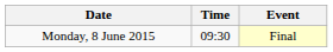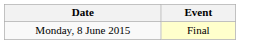 <table class = "wikitable" style="text-align:center;">
 <tr>
 <th width=220>Date</th>
-<th width=50>Time</th>
 <th width=100>Event</th>
 </tr>
 <tr>
 <td>Monday, 8 June 2015</td>
-<td>09:30</td>
 <td bgcolor=ffffcc>Final</td>
 </tr>
 </table>
